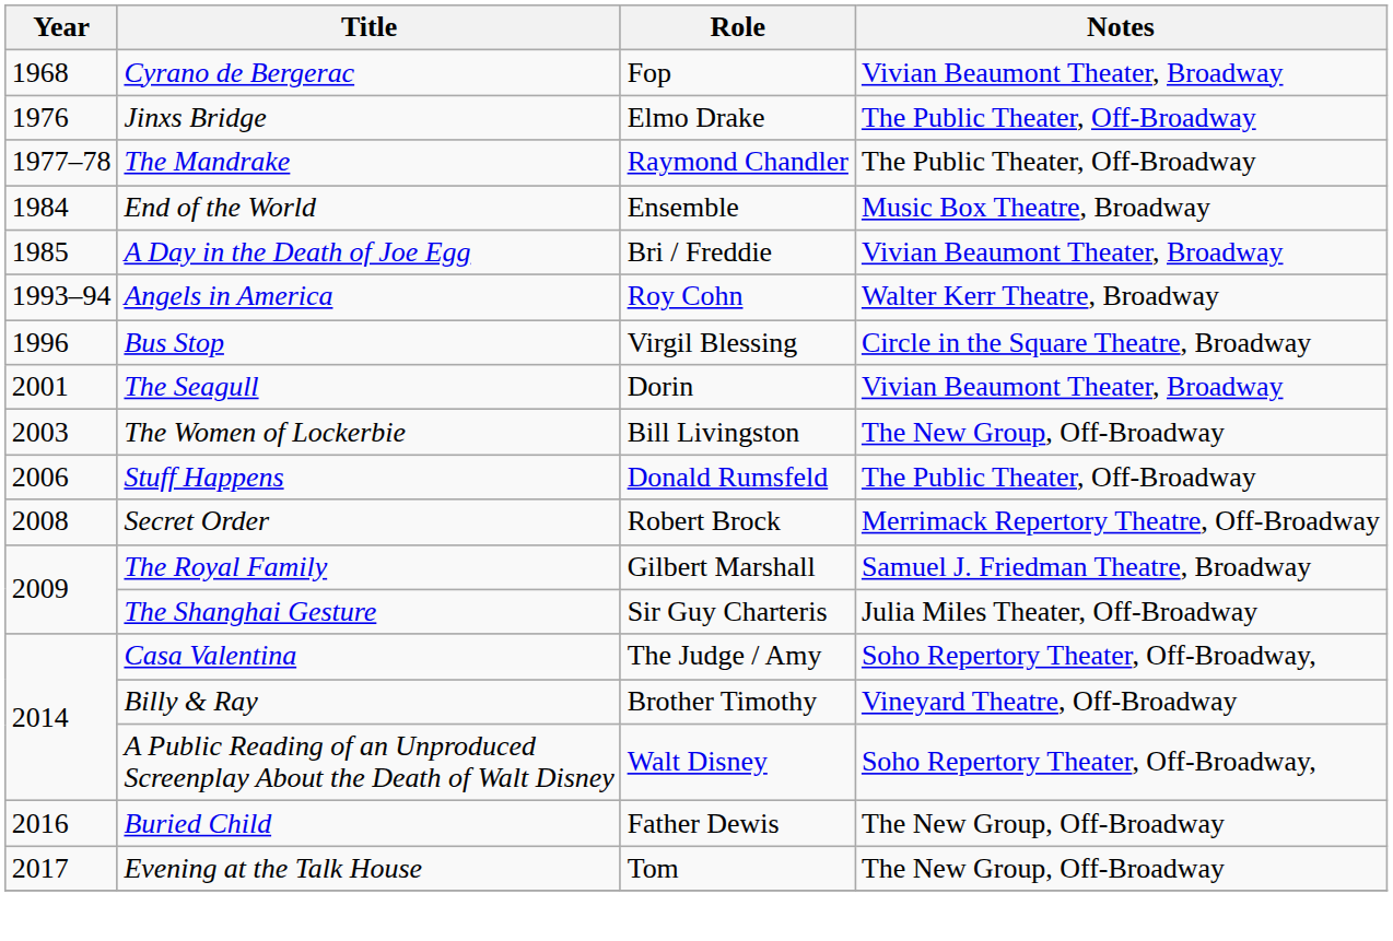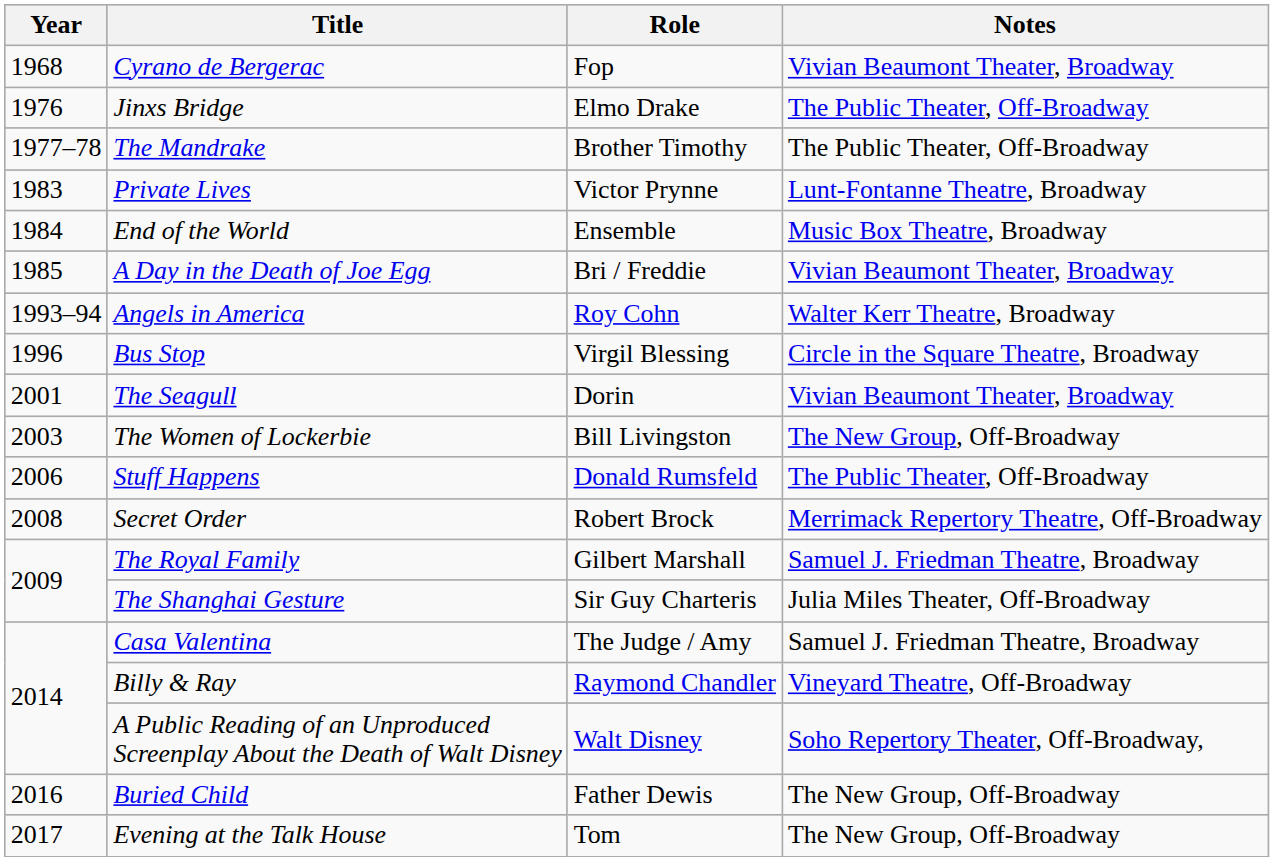 <table class="wikitable sortable">
 <tr>
 <th>Year</th>
 <th>Title</th>
 <th>Role</th>
 <th>Notes</th>
 </tr>
 <tr>
 <td>1968</td>
 <td><em><a href='#'>Cyrano de Bergerac</a></em></td>
 <td>Fop</td>
 <td><a href='#'>Vivian Beaumont Theater</a>, <a href='#'>Broadway</a></td>
 </tr>
 <tr>
 <td>1976</td>
 <td><em>Jinxs Bridge</em></td>
 <td>Elmo Drake</td>
 <td><a href='#'>The Public Theater</a>, <a href='#'>Off-Broadway</a></td>
 </tr>
 <tr>
 <td>1977–78</td>
 <td><em><a href='#'>The Mandrake</a></em></td>
-<td><a href='#'>Raymond Chandler</a></td>
+<td>Brother Timothy</td>
 <td>The Public Theater, Off-Broadway</td>
+</tr>
+<tr>
+<td>1983</td>
+<td><em><a href='#'>Private Lives</a></em></td>
+<td>Victor Prynne</td>
+<td><a href='#'>Lunt-Fontanne Theatre</a>, Broadway</td>
 </tr>
 <tr>
 <td>1984</td>
 <td><em>End of the World</em></td>
 <td>Ensemble</td>
 <td><a href='#'>Music Box Theatre</a>, Broadway</td>
 </tr>
 <tr>
 <td>1985</td>
 <td><em><a href='#'>A Day in the Death of Joe Egg</a></em></td>
 <td>Bri / Freddie</td>
 <td><a href='#'>Vivian Beaumont Theater</a>, <a href='#'>Broadway</a></td>
 </tr>
 <tr>
 <td>1993–94</td>
 <td><em><a href='#'>Angels in America</a></em></td>
 <td><a href='#'>Roy Cohn</a></td>
 <td><a href='#'>Walter Kerr Theatre</a>, Broadway</td>
 </tr>
 <tr>
 <td>1996</td>
 <td><em><a href='#'>Bus Stop</a></em></td>
 <td>Virgil Blessing</td>
 <td><a href='#'>Circle in the Square Theatre</a>, Broadway</td>
 </tr>
 <tr>
 <td>2001</td>
 <td><em><a href='#'>The Seagull</a></em></td>
 <td>Dorin</td>
 <td><a href='#'>Vivian Beaumont Theater</a>, <a href='#'>Broadway</a></td>
 </tr>
 <tr>
 <td>2003</td>
 <td><em>The Women of Lockerbie</em></td>
 <td>Bill Livingston</td>
 <td><a href='#'>The New Group</a>, Off-Broadway</td>
 </tr>
 <tr>
 <td>2006</td>
 <td><em><a href='#'>Stuff Happens</a></em></td>
 <td><a href='#'>Donald Rumsfeld</a></td>
 <td><a href='#'>The Public Theater</a>, Off-Broadway</td>
 </tr>
 <tr>
 <td>2008</td>
 <td><em>Secret Order</em></td>
 <td>Robert Brock</td>
 <td><a href='#'>Merrimack Repertory Theatre</a>, Off-Broadway</td>
 </tr>
 <tr>
 <td rowspan=2>2009</td>
 <td><em><a href='#'>The Royal Family</a></em></td>
 <td>Gilbert Marshall</td>
 <td><a href='#'>Samuel J. Friedman Theatre</a>, Broadway</td>
 </tr>
 <tr>
 <td><em><a href='#'>The Shanghai Gesture</a></em></td>
 <td>Sir Guy Charteris</td>
 <td>Julia Miles Theater, Off-Broadway</td>
 </tr>
 <tr>
 <td rowspan=3>2014</td>
 <td><em><a href='#'>Casa Valentina</a></em></td>
 <td>The Judge / Amy</td>
-<td><a href='#'>Soho Repertory Theater</a>, Off-Broadway,</td>
+<td>Samuel J. Friedman Theatre, Broadway</td>
 </tr>
 <tr>
 <td><em>Billy & Ray</em></td>
-<td>Brother Timothy</td>
+<td><a href='#'>Raymond Chandler</a></td>
 <td><a href='#'>Vineyard Theatre</a>, Off-Broadway</td>
 </tr>
 <tr>
 <td><em>A Public Reading of an Unproduced <br>Screenplay About the Death of Walt Disney</em></td>
 <td><a href='#'>Walt Disney</a></td>
 <td><a href='#'>Soho Repertory Theater</a>, Off-Broadway,</td>
 </tr>
 <tr>
 <td>2016</td>
 <td><em><a href='#'>Buried Child</a></em></td>
 <td>Father Dewis</td>
 <td>The New Group, Off-Broadway</td>
 </tr>
 <tr>
 <td>2017</td>
 <td><em>Evening at the Talk House</em></td>
 <td>Tom</td>
 <td>The New Group, Off-Broadway</td>
 </tr>
 <tr>
 </tr>
 </table>
